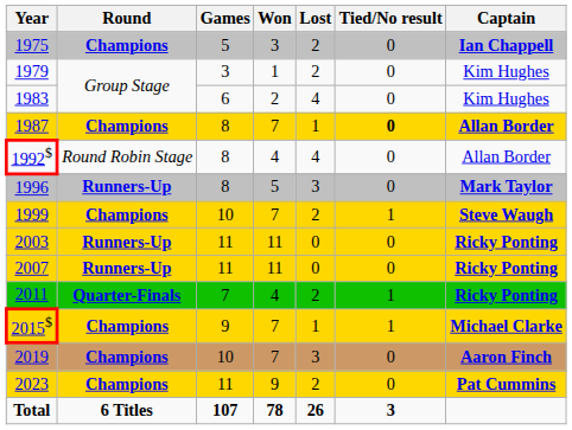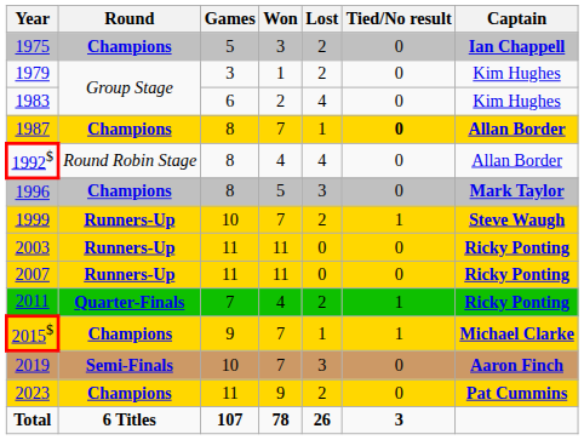 <table class="wikitable" style="text-align: center;">
 <tr>
 <th>Year</th>
 <th>Round</th>
 <th>Games</th>
 <th>Won</th>
 <th>Lost</th>
 <th>Tied/No result</th>
 <th>Captain</th>
 </tr>
 <tr bgcolor=silver>
 <td><a href='#'>1975</a></td>
 <td><strong><a href='#'>Champions</a></strong></td>
 <td>5</td>
 <td>3</td>
 <td>2</td>
 <td>0</td>
 <td><strong><a href='#'>Ian Chappell</a></strong></td>
 </tr>
 <tr>
 <td><a href='#'>1979</a></td>
 <td rowspan="2"><em>Group Stage</em></td>
 <td>3</td>
 <td>1</td>
 <td>2</td>
 <td>0</td>
 <td><a href='#'>Kim Hughes</a></td>
 </tr>
 <tr>
 <td><a href='#'>1983</a></td>
 <td>6</td>
 <td>2</td>
 <td>4</td>
 <td>0</td>
 <td><a href='#'>Kim Hughes</a></td>
 </tr>
 <tr bgcolor=gold>
 <td><a href='#'>1987</a></td>
 <td><strong><a href='#'>Champions</a></strong></td>
 <td>8</td>
 <td>7</td>
 <td>1</td>
 <td><strong>0</strong></td>
 <td><strong><a href='#'>Allan Border</a></strong></td>
 </tr>
 <tr>
 <td style="border: 3px solid red"><a href='#'>1992</a><sup>$</sup></td>
 <td><em>Round Robin Stage</em></td>
 <td>8</td>
 <td>4</td>
 <td>4</td>
 <td>0</td>
 <td><a href='#'>Allan Border</a></td>
 </tr>
 <tr bgcolor=silver>
 <td><a href='#'>1996</a></td>
-<td><strong><a href='#'>Runners-Up</a></strong></td>
+<td><strong><a href='#'>Champions</a></strong></td>
 <td>8</td>
 <td>5</td>
 <td>3</td>
 <td>0</td>
 <td><a href='#'><strong>Mark Taylor</strong></a></td>
 </tr>
 <tr bgcolor=gold>
 <td><a href='#'>1999</a></td>
-<td><strong><a href='#'>Champions</a></strong></td>
+<td><strong><a href='#'>Runners-Up</a></strong></td>
 <td>10</td>
 <td>7</td>
 <td>2</td>
 <td>1</td>
 <td><strong><a href='#'>Steve Waugh</a></strong></td>
 </tr>
 <tr bgcolor=gold>
 <td><a href='#'>2003</a></td>
 <td><a href='#'><strong>Runners-Up</strong></a></td>
 <td>11</td>
 <td>11</td>
 <td>0</td>
 <td>0</td>
 <td><strong><a href='#'>Ricky Ponting</a></strong></td>
 </tr>
 <tr bgcolor=gold>
 <td><a href='#'>2007</a></td>
 <td><a href='#'><strong>Runners-Up</strong></a></td>
 <td>11</td>
 <td>11</td>
 <td>0</td>
 <td>0</td>
 <td><strong><a href='#'>Ricky Ponting</a></strong></td>
 </tr>
 <tr bgcolor=peacock>
 <td><a href='#'>2011</a></td>
 <td><strong><a href='#'>Quarter-Finals</a></strong></td>
 <td>7</td>
 <td>4</td>
 <td>2</td>
 <td>1</td>
 <td><strong><a href='#'>Ricky Ponting</a></strong></td>
 </tr>
 <tr bgcolor=gold>
 <td style="border: 3px solid red"><a href='#'>2015</a><sup>$</sup></td>
 <td><strong><a href='#'>Champions</a></strong></td>
 <td>9</td>
 <td>7</td>
 <td>1</td>
 <td>1</td>
 <td><a href='#'><strong>Michael Clarke</strong></a></td>
 </tr>
 <tr bgcolor=#cc9966>
 <td><a href='#'>2019</a></td>
-<td><strong><a href='#'>Champions</a></strong></td>
+<td><a href='#'><strong>Semi-Finals</strong></a></td>
 <td>10</td>
 <td>7</td>
 <td>3</td>
 <td>0</td>
 <td><strong><a href='#'>Aaron Finch</a></strong></td>
 </tr>
 <tr bgcolor=gold>
 <td> <a href='#'>2023</a></td>
 <td><a href='#'><strong>Champions</strong></a></td>
 <td>11</td>
 <td>9</td>
 <td>2</td>
 <td>0</td>
 <td><strong><a href='#'>Pat Cummins</a></strong></td>
 </tr>
 <tr>
 <td><strong>Total</strong></td>
 <td><strong>6 Titles</strong></td>
 <td><strong>107</strong></td>
 <td><strong>78</strong></td>
 <td><strong>26</strong></td>
 <td><strong>3</strong></td>
 <td></td>
 </tr>
 </table>
